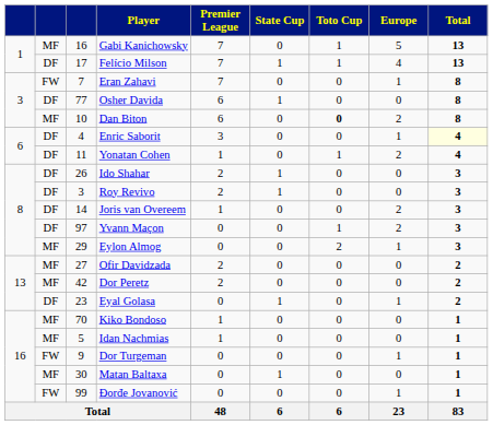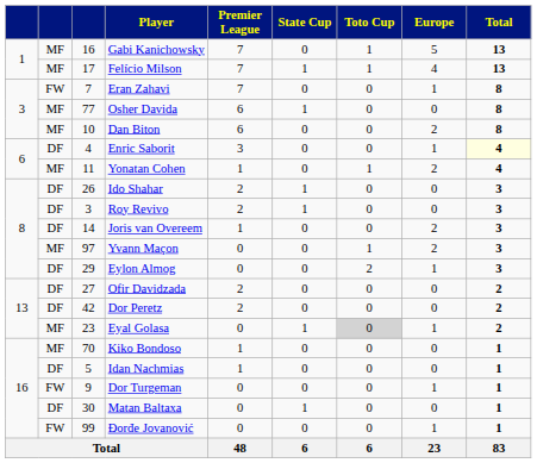 <table class="wikitable sortable" style="text-align:center">
 <tr>
 <th style="background:#00157F;color:#FFFF00;width:35px"></th>
 <th style="background:#00157F;color:#FFFF00;width:35px"></th>
 <th style="background:#00157F;color:#FFFF00;width:35px"></th>
 <th style="background:#00157F;color:#FFFF00">Player</th>
 <th style="background:#00157F;color:#FFFF00;width:75px">Premier League</th>
 <th style="background:#00157F;color:#FFFF00;width:75px">State Cup</th>
 <th style="background:#00157F;color:#FFFF00;width:75px">Toto Cup</th>
 <th style="background:#00157F;color:#FFFF00;width:75px">Europe</th>
 <th style="background:#00157F;color:#FFFF00;width:75px">Total</th>
 </tr>
 <tr>
 <td rowspan="2">1</td>
 <td>MF</td>
 <td>16</td>
 <td style="text-align:left"> <a href='#'>Gabi Kanichowsky</a></td>
 <td>7</td>
 <td>0</td>
 <td>1</td>
 <td>5</td>
 <td><strong>13</strong></td>
 </tr>
 <tr>
-<td>DF</td>
+<td>MF</td>
 <td>17</td>
 <td style="text-align:left;"> <a href='#'>Felício Milson</a></td>
 <td>7</td>
 <td>1</td>
 <td>1</td>
 <td>4</td>
 <td><strong>13</strong></td>
 </tr>
 <tr>
 <td rowspan="3">3</td>
 <td>FW</td>
 <td>7</td>
 <td style="text-align:left"> <a href='#'>Eran Zahavi</a></td>
 <td>7</td>
 <td>0</td>
 <td>0</td>
 <td>1</td>
 <td><strong>8</strong></td>
 </tr>
 <tr>
-<td>DF</td>
+<td>MF</td>
 <td>77</td>
 <td style="text-align:left;"> <a href='#'>Osher Davida</a></td>
 <td>6</td>
 <td>1</td>
 <td>0</td>
 <td>0</td>
 <td><strong>8</strong></td>
 </tr>
 <tr>
 <td>MF</td>
 <td>10</td>
 <td style="text-align:left"> <a href='#'>Dan Biton</a></td>
 <td>6</td>
 <td>0</td>
-<td><strong>0</strong></td>
+<td>0</td>
 <td>2</td>
 <td><strong>8</strong></td>
 </tr>
 <tr>
 <td rowspan="2">6</td>
 <td>DF</td>
 <td>4</td>
 <td style="text-align:left;"> <a href='#'>Enric Saborit</a></td>
 <td>3</td>
 <td>0</td>
 <td>0</td>
 <td>1</td>
 <td style="background: lightyellow;"><strong>4</strong></td>
 </tr>
 <tr>
-<td>DF</td>
+<td>MF</td>
 <td>11</td>
 <td style="text-align:left;"> <a href='#'>Yonatan Cohen</a></td>
 <td>1</td>
 <td>0</td>
 <td>1</td>
 <td>2</td>
 <td><strong>4</strong></td>
 </tr>
 <tr>
 <td rowspan="5">8</td>
 <td>DF</td>
 <td>26</td>
 <td style="text-align:left;"> <a href='#'>Ido Shahar</a></td>
 <td>2</td>
 <td>1</td>
 <td>0</td>
 <td>0</td>
 <td><strong>3</strong></td>
 </tr>
 <tr>
 <td>DF</td>
 <td>3</td>
 <td style="text-align:left;"> <a href='#'>Roy Revivo</a></td>
 <td>2</td>
 <td>1</td>
 <td>0</td>
 <td>0</td>
 <td><strong>3</strong></td>
 </tr>
 <tr>
 <td>DF</td>
 <td>14</td>
 <td style="text-align:left;"> <a href='#'>Joris van Overeem</a></td>
 <td>1</td>
 <td>0</td>
 <td>0</td>
 <td>2</td>
 <td><strong>3</strong></td>
 </tr>
 <tr>
-<td>DF</td>
+<td>MF</td>
 <td>97</td>
 <td style="text-align:left;"> <a href='#'>Yvann Maçon</a></td>
 <td>0</td>
 <td>0</td>
 <td>1</td>
 <td>2</td>
 <td><strong>3</strong></td>
 </tr>
 <tr>
-<td>MF</td>
+<td>DF</td>
 <td>29</td>
 <td style="text-align:left;"> <a href='#'>Eylon Almog</a></td>
 <td>0</td>
 <td>0</td>
 <td>2</td>
 <td>1</td>
 <td><strong>3</strong></td>
 </tr>
 <tr>
 <td rowspan="3">13</td>
-<td>MF</td>
+<td>DF</td>
 <td>27</td>
 <td style="text-align:left;"> <a href='#'>Ofir Davidzada</a></td>
 <td>2</td>
 <td>0</td>
 <td>0</td>
 <td>0</td>
 <td><strong>2</strong></td>
 </tr>
 <tr>
-<td>MF</td>
+<td>DF</td>
 <td>42</td>
 <td style="text-align:left"> <a href='#'>Dor Peretz</a></td>
 <td>2</td>
 <td>0</td>
 <td>0</td>
 <td>0</td>
 <td><strong>2</strong></td>
 </tr>
 <tr>
-<td>DF</td>
+<td>MF</td>
 <td>23</td>
 <td style="text-align:left;"> <a href='#'>Eyal Golasa</a></td>
 <td>0</td>
 <td>1</td>
-<td>0</td>
+<td style="background: lightgrey;">0</td>
 <td>1</td>
 <td><strong>2</strong></td>
 </tr>
 <tr>
 <td rowspan="5">16</td>
 <td>MF</td>
 <td>70</td>
 <td style="text-align:left;"> <a href='#'>Kiko Bondoso</a></td>
 <td>1</td>
 <td>0</td>
 <td>0</td>
 <td>0</td>
 <td><strong>1</strong></td>
 </tr>
 <tr>
-<td>MF</td>
+<td>DF</td>
 <td>5</td>
 <td style="text-align:left;"> <a href='#'>Idan Nachmias</a></td>
 <td>1</td>
 <td>0</td>
 <td>0</td>
 <td>0</td>
 <td><strong>1</strong></td>
 </tr>
 <tr>
 <td>FW</td>
 <td>9</td>
 <td style="text-align:left"> <a href='#'>Dor Turgeman</a></td>
 <td>0</td>
 <td>0</td>
 <td>0</td>
 <td>1</td>
 <td><strong>1</strong></td>
 </tr>
 <tr>
-<td>MF</td>
+<td>DF</td>
 <td>30</td>
 <td style="text-align:left"> <a href='#'>Matan Baltaxa</a></td>
 <td>0</td>
 <td>1</td>
 <td>0</td>
 <td>0</td>
 <td><strong>1</strong></td>
 </tr>
 <tr>
 <td>FW</td>
 <td>99</td>
 <td style="text-align:left;"> <a href='#'>Đorđe Jovanović</a></td>
 <td>0</td>
 <td>0</td>
 <td>0</td>
 <td>1</td>
 <td><strong>1</strong></td>
 </tr>
 <tr class="sortbottom">
 <th colspan="4">Total</th>
 <th>48</th>
 <th>6</th>
 <th>6</th>
 <th>23</th>
 <th>83</th>
 </tr>
 </table>
